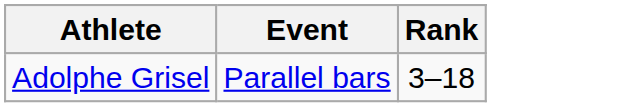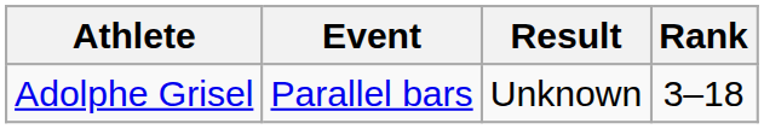 <table class="wikitable" style="font-size:90%">
 <tr>
 <th>Athlete</th>
 <th>Event</th>
+<th>Result</th>
 <th>Rank</th>
 </tr>
 <tr>
 <td><a href='#'>Adolphe Grisel</a></td>
 <td><a href='#'>Parallel bars</a></td>
+<td align="center">Unknown</td>
 <td align="center">3–18</td>
 </tr>
 </table>
